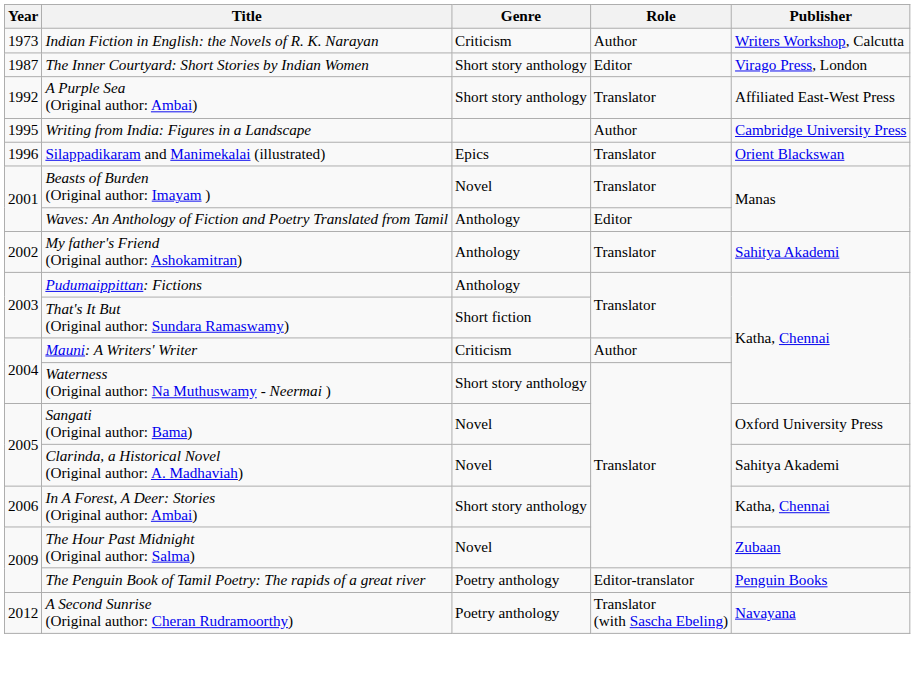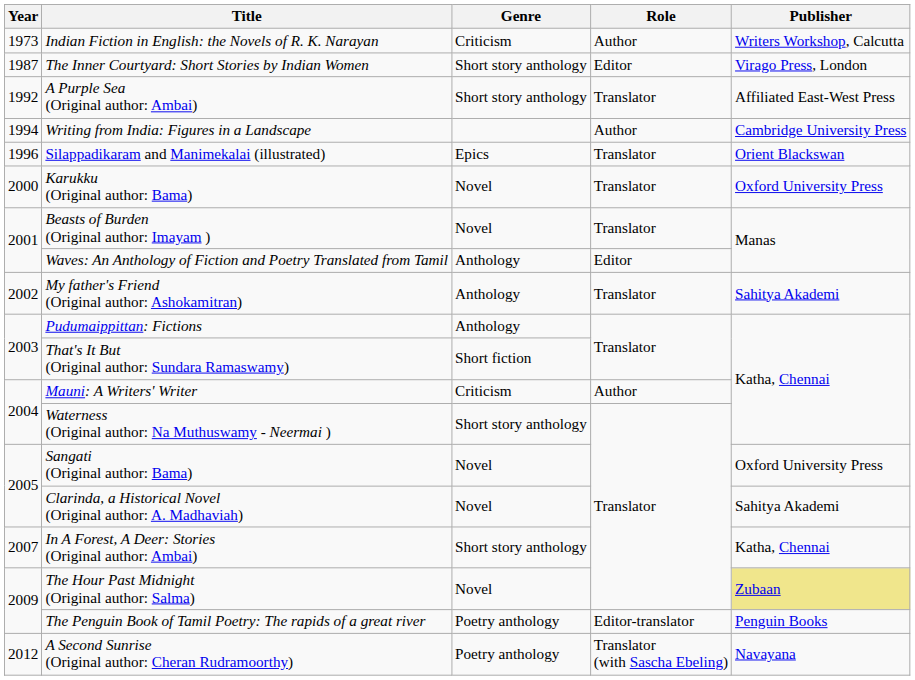 <table class="wikitable">
 <tr>
 <th>Year</th>
 <th>Title</th>
 <th>Genre</th>
 <th>Role</th>
 <th>Publisher</th>
 </tr>
 <tr>
 <td>1973</td>
 <td><em>Indian Fiction in English: the Novels of R. K. Narayan</em></td>
 <td>Criticism</td>
 <td>Author</td>
 <td><a href='#'>Writers Workshop</a>, Calcutta</td>
 </tr>
 <tr>
 <td>1987</td>
 <td><em>The Inner Courtyard: Short Stories by Indian Women</em></td>
 <td>Short story anthology</td>
 <td>Editor</td>
 <td><a href='#'>Virago Press</a>, London</td>
 </tr>
 <tr>
 <td>1992</td>
 <td><em>A Purple Sea</em><br>(Original author: <a href='#'>Ambai</a>)</td>
 <td>Short story anthology</td>
 <td>Translator</td>
 <td>Affiliated East-West Press</td>
 </tr>
 <tr>
-<td>1995</td>
+<td>1994</td>
 <td><em>Writing from India: Figures in a Landscape</em></td>
 <td></td>
 <td>Author</td>
 <td><a href='#'>Cambridge University Press</a></td>
 </tr>
 <tr>
 <td>1996</td>
 <td><a href='#'>Silappadikaram</a> and <a href='#'>Manimekalai</a> (illustrated)</td>
 <td>Epics</td>
 <td>Translator</td>
 <td><a href='#'>Orient Blackswan</a></td>
+</tr>
+<tr>
+<td>2000</td>
+<td><em>Karukku</em><br>(Original author: <a href='#'>Bama</a>)</td>
+<td>Novel</td>
+<td>Translator</td>
+<td><a href='#'>Oxford University Press</a></td>
 </tr>
 <tr>
 <td rowspan="2">2001</td>
 <td><em>Beasts of Burden</em><br>(Original author: <a href='#'>Imayam</a> )</td>
 <td>Novel</td>
 <td>Translator</td>
 <td rowspan="2">Manas</td>
 </tr>
 <tr>
 <td><em>Waves: An Anthology of Fiction and Poetry Translated from Tamil</em></td>
 <td>Anthology</td>
 <td>Editor</td>
 </tr>
 <tr>
 <td>2002</td>
 <td><em>My father's Friend</em><br>(Original author: <a href='#'>Ashokamitran</a>)</td>
 <td>Anthology</td>
 <td>Translator</td>
 <td><a href='#'>Sahitya Akademi</a></td>
 </tr>
 <tr>
 <td rowspan="2">2003</td>
 <td><em><a href='#'>Pudumaippittan</a>: Fictions</em></td>
 <td>Anthology</td>
 <td rowspan="2">Translator</td>
 <td rowspan="4">Katha, <a href='#'>Chennai</a></td>
 </tr>
 <tr>
 <td><em>That's It But</em><br>(Original author: <a href='#'>Sundara Ramaswamy</a>)</td>
 <td>Short fiction</td>
 </tr>
 <tr>
 <td rowspan="2">2004</td>
 <td><em><a href='#'>Mauni</a>: A Writers' Writer</em></td>
 <td>Criticism</td>
 <td>Author</td>
 </tr>
 <tr>
 <td><em>Waterness</em><br>(Original author: <a href='#'>Na Muthuswamy</a> - <em>Neermai</em> )</td>
 <td>Short story anthology</td>
 <td rowspan="5">Translator</td>
 </tr>
 <tr>
 <td rowspan="2">2005</td>
 <td><em>Sangati</em><br>(Original author: <a href='#'>Bama</a>)</td>
 <td>Novel</td>
 <td>Oxford University Press</td>
 </tr>
 <tr>
 <td><em>Clarinda, a Historical Novel</em><br>(Original author: <a href='#'>A. Madhaviah</a>)</td>
 <td>Novel</td>
 <td>Sahitya Akademi</td>
 </tr>
 <tr>
-<td>2006</td>
+<td>2007</td>
 <td><em>In A Forest, A Deer: Stories</em><br>(Original author: <a href='#'>Ambai</a>)</td>
 <td>Short story anthology</td>
 <td>Katha, <a href='#'>Chennai</a></td>
 </tr>
 <tr>
 <td rowspan="2">2009</td>
 <td><em>The Hour Past Midnight</em><br>(Original author: <a href='#'>Salma</a>)</td>
 <td>Novel</td>
-<td><a href='#'>Zubaan</a></td>
+<td style="background: khaki;"><a href='#'>Zubaan</a></td>
 </tr>
 <tr>
 <td><em>The Penguin Book of Tamil Poetry: The rapids of a great river</em></td>
 <td>Poetry anthology</td>
 <td>Editor-translator</td>
 <td><a href='#'>Penguin Books</a></td>
 </tr>
 <tr>
 <td>2012</td>
 <td><em>A Second Sunrise</em><br>(Original author: <a href='#'>Cheran Rudramoorthy</a>)</td>
 <td>Poetry anthology</td>
 <td>Translator<br>(with <a href='#'>Sascha Ebeling</a>)</td>
 <td><a href='#'>Navayana</a></td>
 </tr>
 </table>
